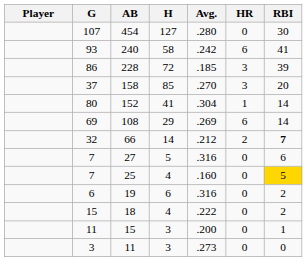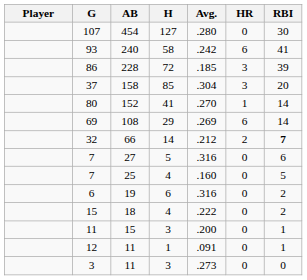 <table class="wikitable sortable">
 <tr>
 <th bgcolor="#DDDDFF" width="16%">Player</th>
 <th bgcolor="#DDDDFF" width="9%">G</th>
 <th bgcolor="#DDDDFF" width="9%">AB</th>
 <th bgcolor="#DDDDFF" width="9%">H</th>
 <th bgcolor="#DDDDFF" width="9%">Avg.</th>
 <th bgcolor="#DDDDFF" width="9%">HR</th>
 <th bgcolor="#DDDDFF" width="9%">RBI</th>
 </tr>
 <tr align="center">
 <td></td>
 <td>107</td>
 <td>454</td>
 <td>127</td>
 <td>.280</td>
 <td>0</td>
 <td>30</td>
 </tr>
 <tr align="center">
 <td></td>
 <td>93</td>
 <td>240</td>
 <td>58</td>
 <td>.242</td>
 <td>6</td>
 <td>41</td>
 </tr>
 <tr align="center">
 <td></td>
 <td>86</td>
 <td>228</td>
 <td>72</td>
 <td>.185</td>
 <td>3</td>
 <td>39</td>
 </tr>
 <tr align="center">
 <td></td>
 <td>37</td>
 <td>158</td>
 <td>85</td>
-<td>.270</td>
+<td>.304</td>
 <td>3</td>
 <td>20</td>
 </tr>
 <tr align="center">
 <td></td>
 <td>80</td>
 <td>152</td>
 <td>41</td>
-<td>.304</td>
+<td>.270</td>
 <td>1</td>
 <td>14</td>
 </tr>
 <tr align="center">
 <td></td>
 <td>69</td>
 <td>108</td>
 <td>29</td>
 <td>.269</td>
 <td>6</td>
 <td>14</td>
 </tr>
 <tr align="center">
 <td></td>
 <td>32</td>
 <td>66</td>
 <td>14</td>
 <td>.212</td>
 <td>2</td>
 <td><strong>7</strong></td>
 </tr>
 <tr align="center">
 <td></td>
 <td>7</td>
 <td>27</td>
 <td>5</td>
 <td>.316</td>
 <td>0</td>
 <td>6</td>
 </tr>
 <tr align="center">
 <td></td>
 <td>7</td>
 <td>25</td>
 <td>4</td>
 <td>.160</td>
 <td>0</td>
-<td style="background: gold;">5</td>
+<td>5</td>
 </tr>
 <tr align="center">
 <td></td>
 <td>6</td>
 <td>19</td>
 <td>6</td>
 <td>.316</td>
 <td>0</td>
 <td>2</td>
 </tr>
 <tr align="center">
 <td></td>
 <td>15</td>
 <td>18</td>
 <td>4</td>
 <td>.222</td>
 <td>0</td>
 <td>2</td>
 </tr>
 <tr align="center">
 <td></td>
 <td>11</td>
 <td>15</td>
 <td>3</td>
 <td>.200</td>
 <td>0</td>
 <td>1</td>
 </tr>
 <tr align="center">
 <td></td>
+<td>12</td>
+<td>11</td>
+<td>1</td>
+<td>.091</td>
+<td>0</td>
+<td>1</td>
+</tr>
+<tr align="center">
+<td></td>
 <td>3</td>
 <td>11</td>
 <td>3</td>
 <td>.273</td>
 <td>0</td>
 <td>0</td>
 </tr>
 </table>
